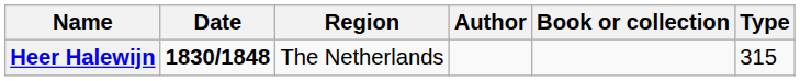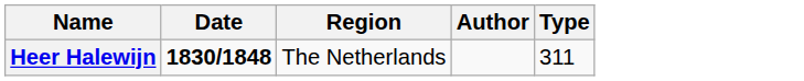 <table class="wikitable sortable">
 <tr>
 <th scope="col">Name</th>
 <th scope="col">Date</th>
 <th scope="col">Region</th>
 <th scope="col">Author</th>
-<th scope="col">Book or collection</th>
 <th scope="col">Type</th>
 </tr>
 <tr>
 <th><a href='#'>Heer Halewijn</a></th>
 <td><strong>1830/1848</strong></td>
 <td>The Netherlands</td>
 <td></td>
-<td></td>
-<td>315</td>
+<td>311</td>
 </tr>
 </table>
